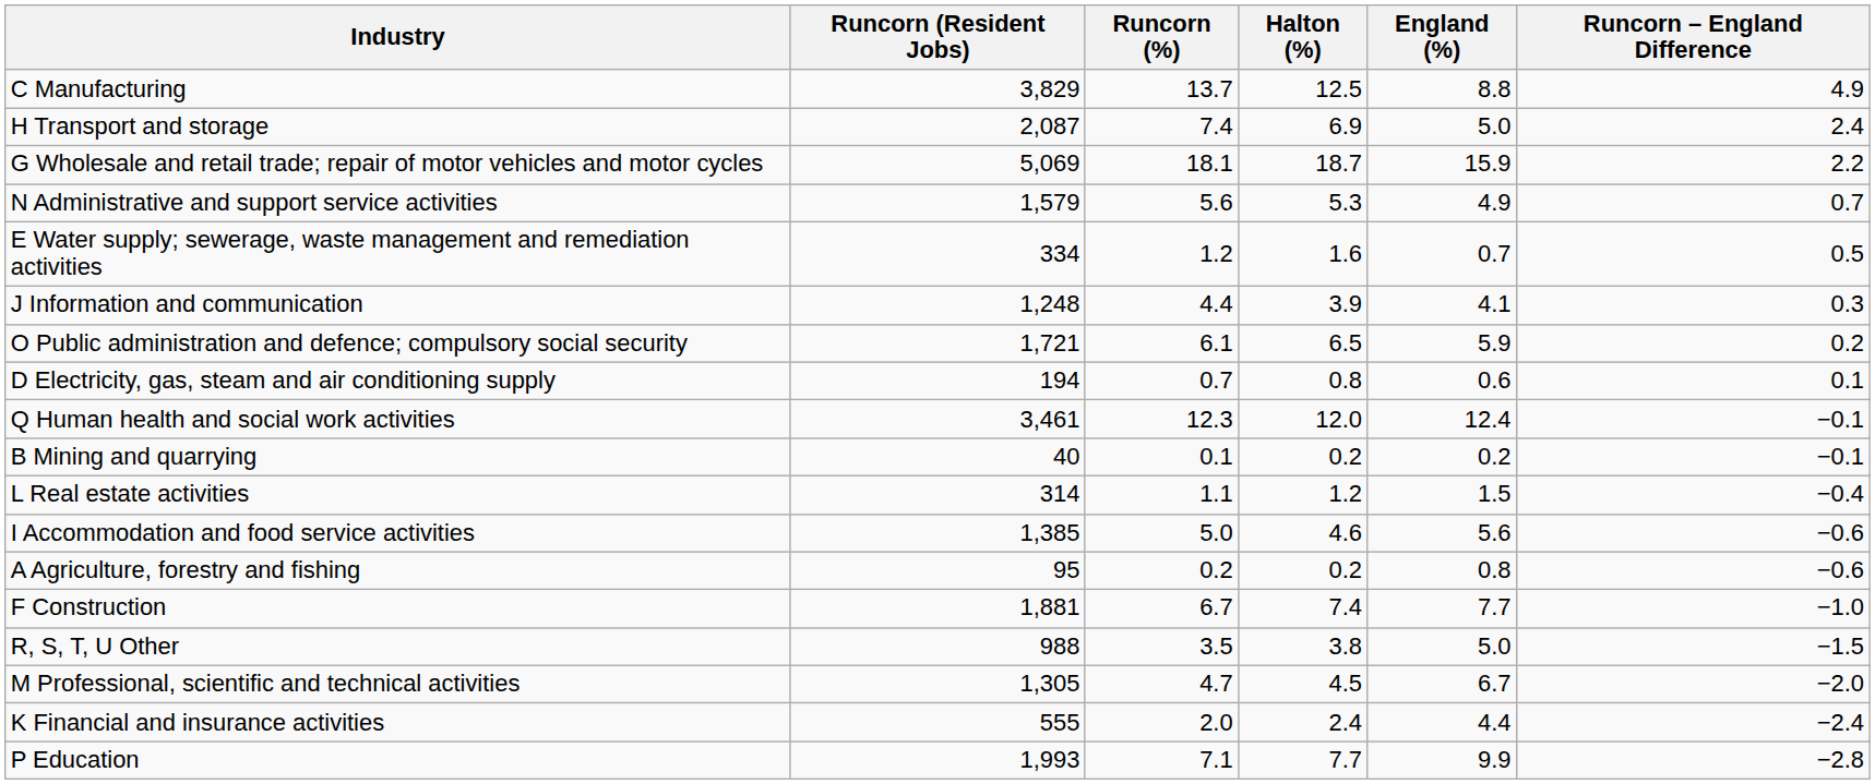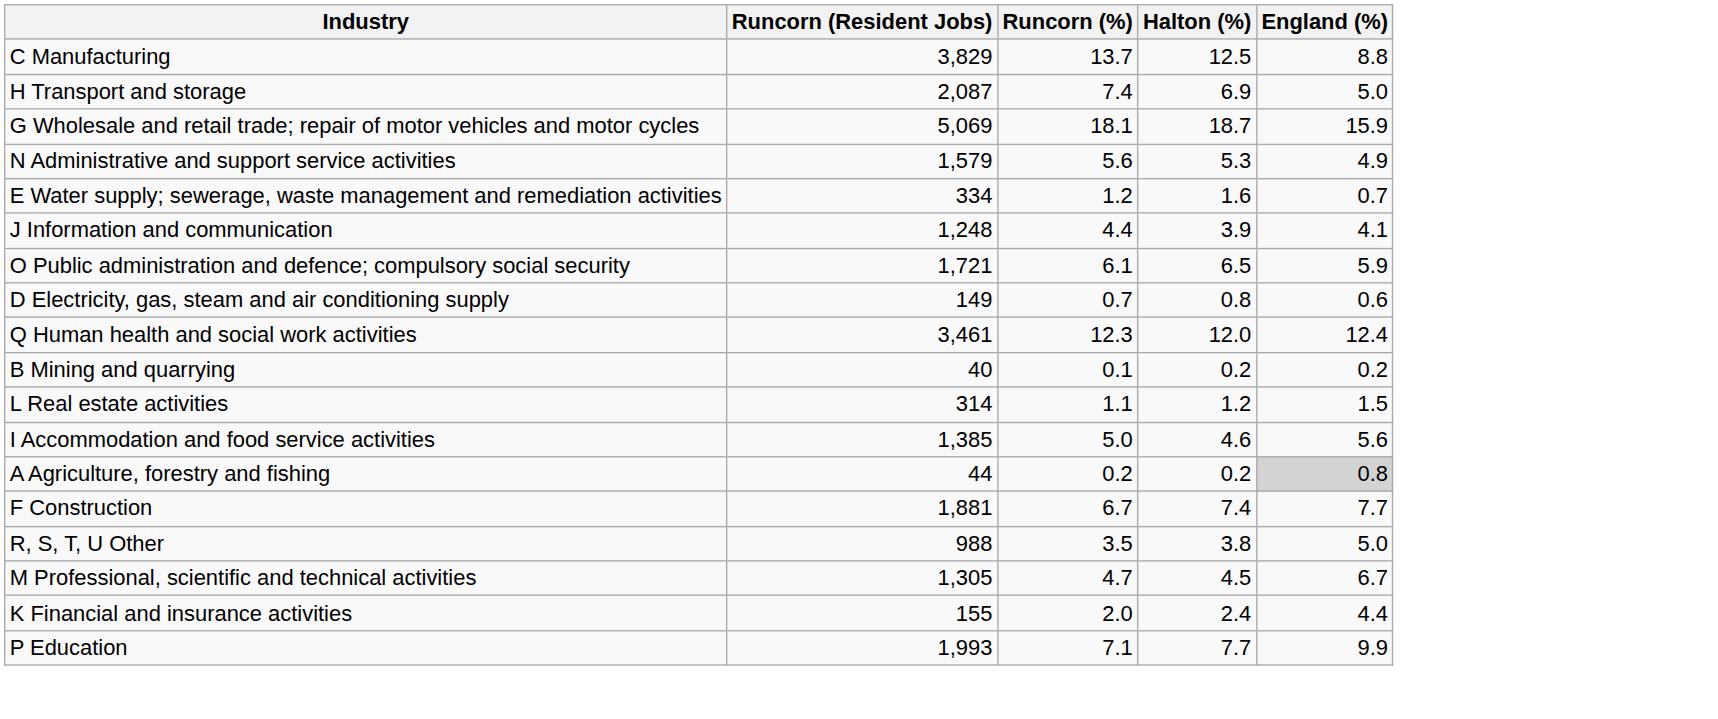 <table class="wikitable sortable" style="text-align:right;">
 <tr style="text-align:left;">
 <th>Industry</th>
 <th>Runcorn (Resident Jobs)</th>
 <th>Runcorn (%)</th>
 <th>Halton (%)</th>
 <th>England (%)</th>
-<th>Runcorn – England Difference</th>
 </tr>
 <tr>
 <td style="text-align:left;">C Manufacturing</td>
 <td>3,829</td>
 <td>13.7</td>
 <td>12.5</td>
 <td>8.8</td>
-<td>4.9</td>
 </tr>
 <tr>
 <td style="text-align:left;">H Transport and storage</td>
 <td>2,087</td>
 <td>7.4</td>
 <td>6.9</td>
 <td>5.0</td>
-<td>2.4</td>
 </tr>
 <tr>
 <td style="text-align:left;">G Wholesale and retail trade; repair of motor vehicles and motor cycles</td>
 <td>5,069</td>
 <td>18.1</td>
 <td>18.7</td>
 <td>15.9</td>
-<td>2.2</td>
 </tr>
 <tr>
 <td style="text-align:left;">N Administrative and support service activities</td>
 <td>1,579</td>
 <td>5.6</td>
 <td>5.3</td>
 <td>4.9</td>
-<td>0.7</td>
 </tr>
 <tr>
 <td style="text-align:left;">E Water supply; sewerage, waste management and remediation activities</td>
 <td>334</td>
 <td>1.2</td>
 <td>1.6</td>
 <td>0.7</td>
-<td>0.5</td>
 </tr>
 <tr>
 <td style="text-align:left;">J Information and communication</td>
 <td>1,248</td>
 <td>4.4</td>
 <td>3.9</td>
 <td>4.1</td>
-<td>0.3</td>
 </tr>
 <tr>
 <td style="text-align:left;">O Public administration and defence; compulsory social security</td>
 <td>1,721</td>
 <td>6.1</td>
 <td>6.5</td>
 <td>5.9</td>
-<td>0.2</td>
 </tr>
 <tr>
 <td style="text-align:left;">D Electricity, gas, steam and air conditioning supply</td>
-<td>194</td>
+<td>149</td>
 <td>0.7</td>
 <td>0.8</td>
 <td>0.6</td>
-<td>0.1</td>
 </tr>
 <tr>
 <td style="text-align:left;">Q Human health and social work activities</td>
 <td>3,461</td>
 <td>12.3</td>
 <td>12.0</td>
 <td>12.4</td>
-<td>−0.1</td>
 </tr>
 <tr>
 <td style="text-align:left;">B Mining and quarrying</td>
 <td>40</td>
 <td>0.1</td>
 <td>0.2</td>
 <td>0.2</td>
-<td>−0.1</td>
 </tr>
 <tr>
 <td style="text-align:left;">L Real estate activities</td>
 <td>314</td>
 <td>1.1</td>
 <td>1.2</td>
 <td>1.5</td>
-<td>−0.4</td>
 </tr>
 <tr>
 <td style="text-align:left;">I Accommodation and food service activities</td>
 <td>1,385</td>
 <td>5.0</td>
 <td>4.6</td>
 <td>5.6</td>
-<td>−0.6</td>
 </tr>
 <tr>
 <td style="text-align:left;">A Agriculture, forestry and fishing</td>
-<td>95</td>
+<td>44</td>
 <td>0.2</td>
 <td>0.2</td>
-<td>0.8</td>
-<td>−0.6</td>
+<td style="background: lightgrey;">0.8</td>
 </tr>
 <tr>
 <td style="text-align:left;">F Construction</td>
 <td>1,881</td>
 <td>6.7</td>
 <td>7.4</td>
 <td>7.7</td>
-<td>−1.0</td>
 </tr>
 <tr>
 <td style="text-align:left;">R, S, T, U Other</td>
 <td>988</td>
 <td>3.5</td>
 <td>3.8</td>
 <td>5.0</td>
-<td>−1.5</td>
 </tr>
 <tr>
 <td style="text-align:left;">M Professional, scientific and technical activities</td>
 <td>1,305</td>
 <td>4.7</td>
 <td>4.5</td>
 <td>6.7</td>
-<td>−2.0</td>
 </tr>
 <tr>
 <td style="text-align:left;">K Financial and insurance activities</td>
-<td>555</td>
+<td>155</td>
 <td>2.0</td>
 <td>2.4</td>
 <td>4.4</td>
-<td>−2.4</td>
 </tr>
 <tr>
 <td style="text-align:left;">P Education</td>
 <td>1,993</td>
 <td>7.1</td>
 <td>7.7</td>
 <td>9.9</td>
-<td>−2.8</td>
 </tr>
 </table>
